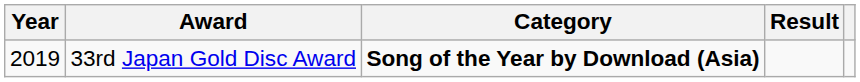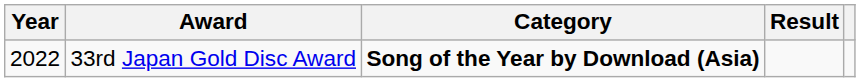 <table class="wikitable" style="text-align:center;">
 <tr>
 <th scope="col">Year</th>
 <th scope="col">Award</th>
 <th scope="col">Category</th>
 <th scope="col">Result</th>
 <th scope="col"></th>
 </tr>
 <tr>
-<td>2019</td>
+<td>2022</td>
 <td>33rd <a href='#'>Japan Gold Disc Award</a></td>
 <td><strong>Song of the Year by Download (Asia)</strong></td>
 <td></td>
 <td></td>
 </tr>
 </table>
